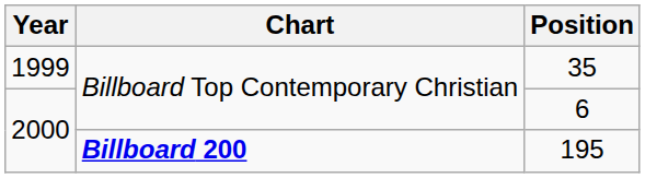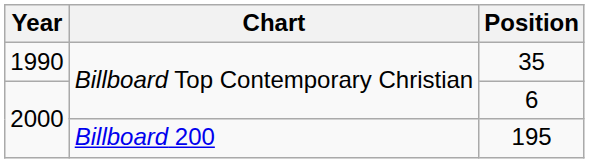 <table class="wikitable sortable">
 <tr>
 <th>Year</th>
 <th>Chart</th>
 <th>Position</th>
 </tr>
 <tr>
-<td>1999</td>
+<td>1990</td>
 <td rowspan="2"><em>Billboard</em> Top Contemporary Christian</td>
 <td align="center">35</td>
 </tr>
 <tr>
 <td rowspan="2">2000</td>
 <td align="center">6</td>
 </tr>
 <tr>
-<td><strong><a href='#'><em>Billboard</em> 200</a></strong></td>
+<td><a href='#'><em>Billboard</em> 200</a></td>
 <td align="center">195</td>
 </tr>
 </table>
